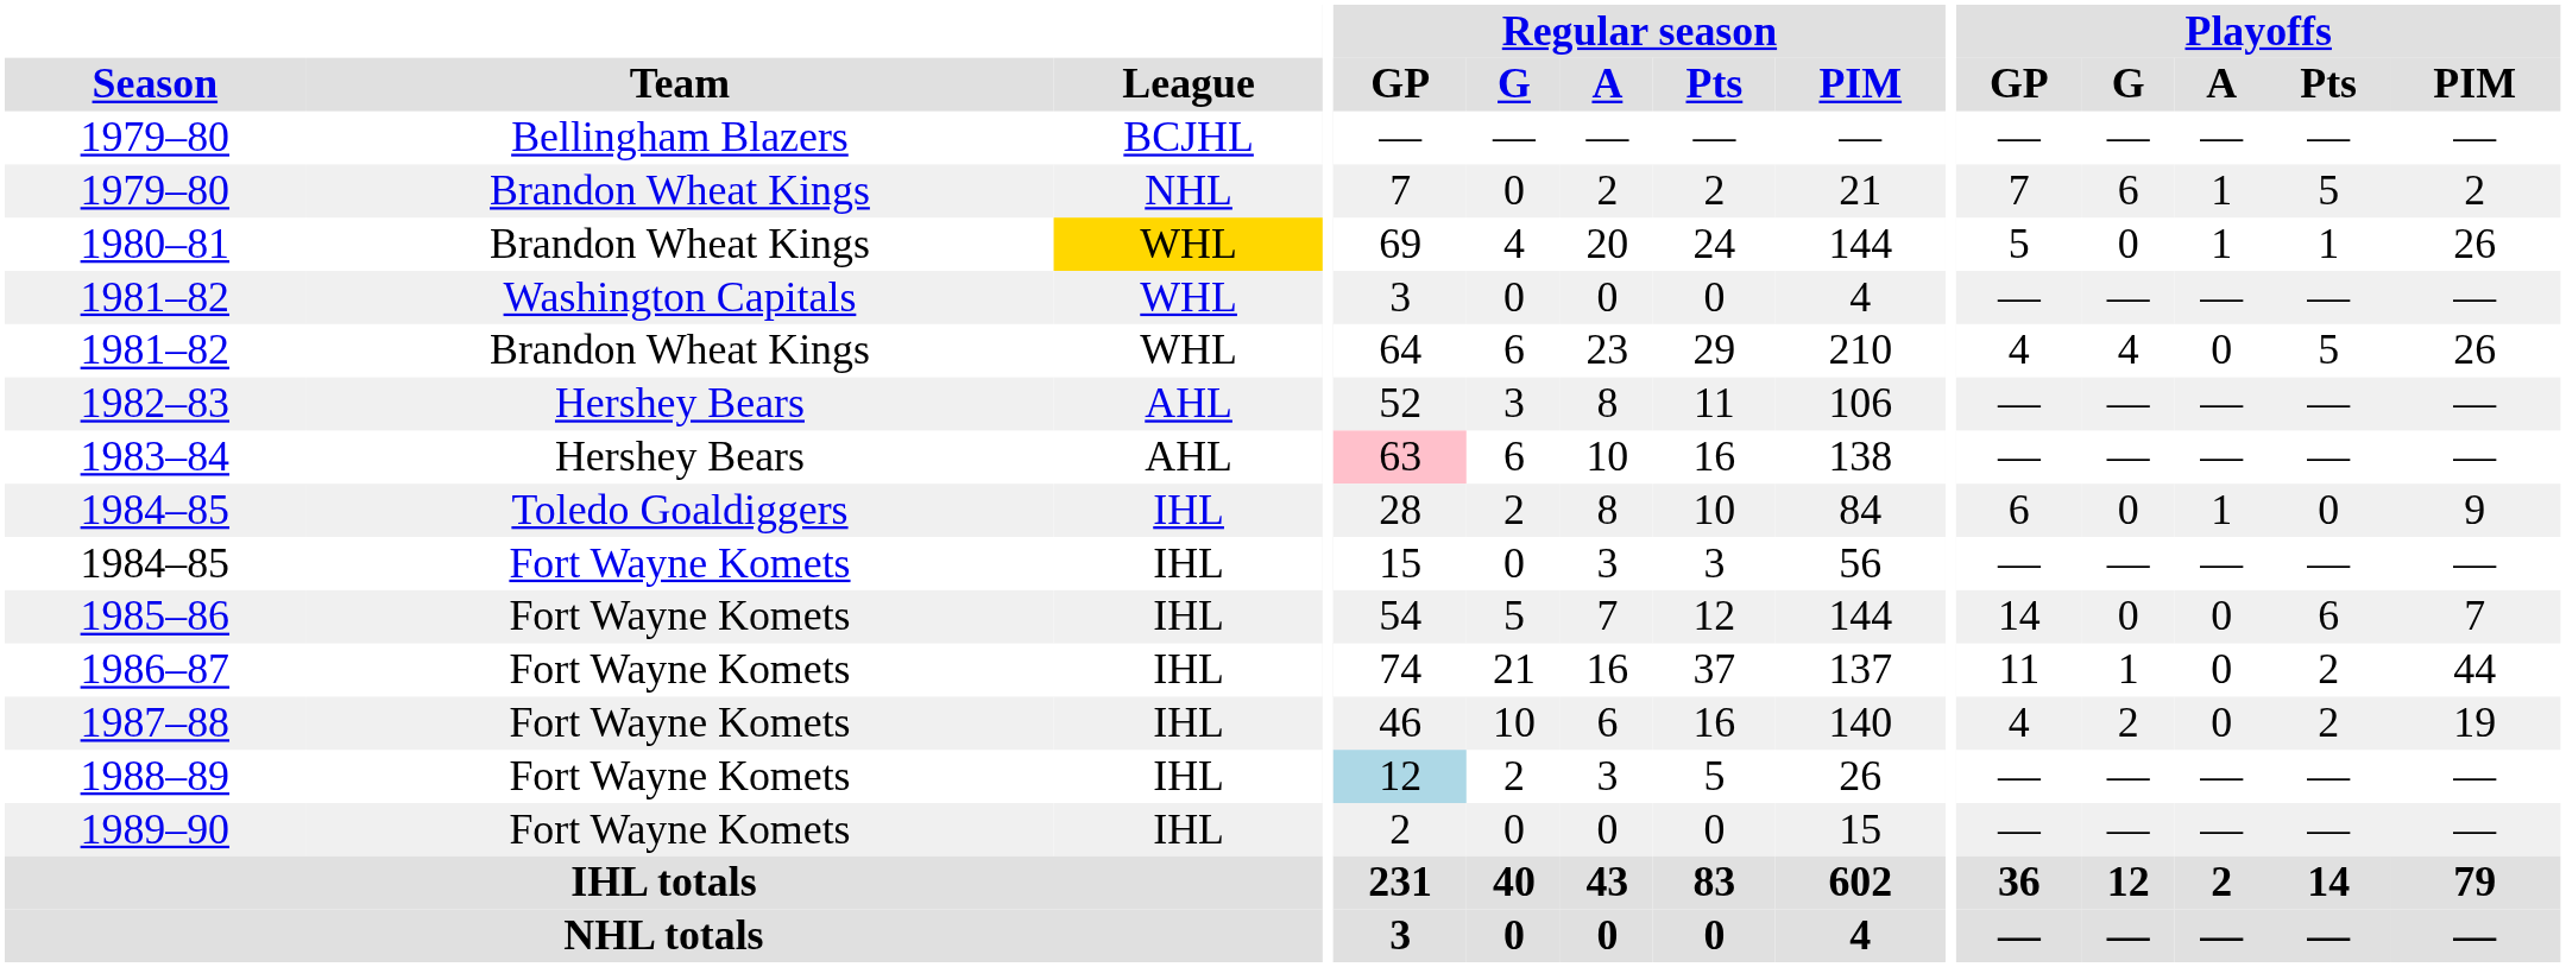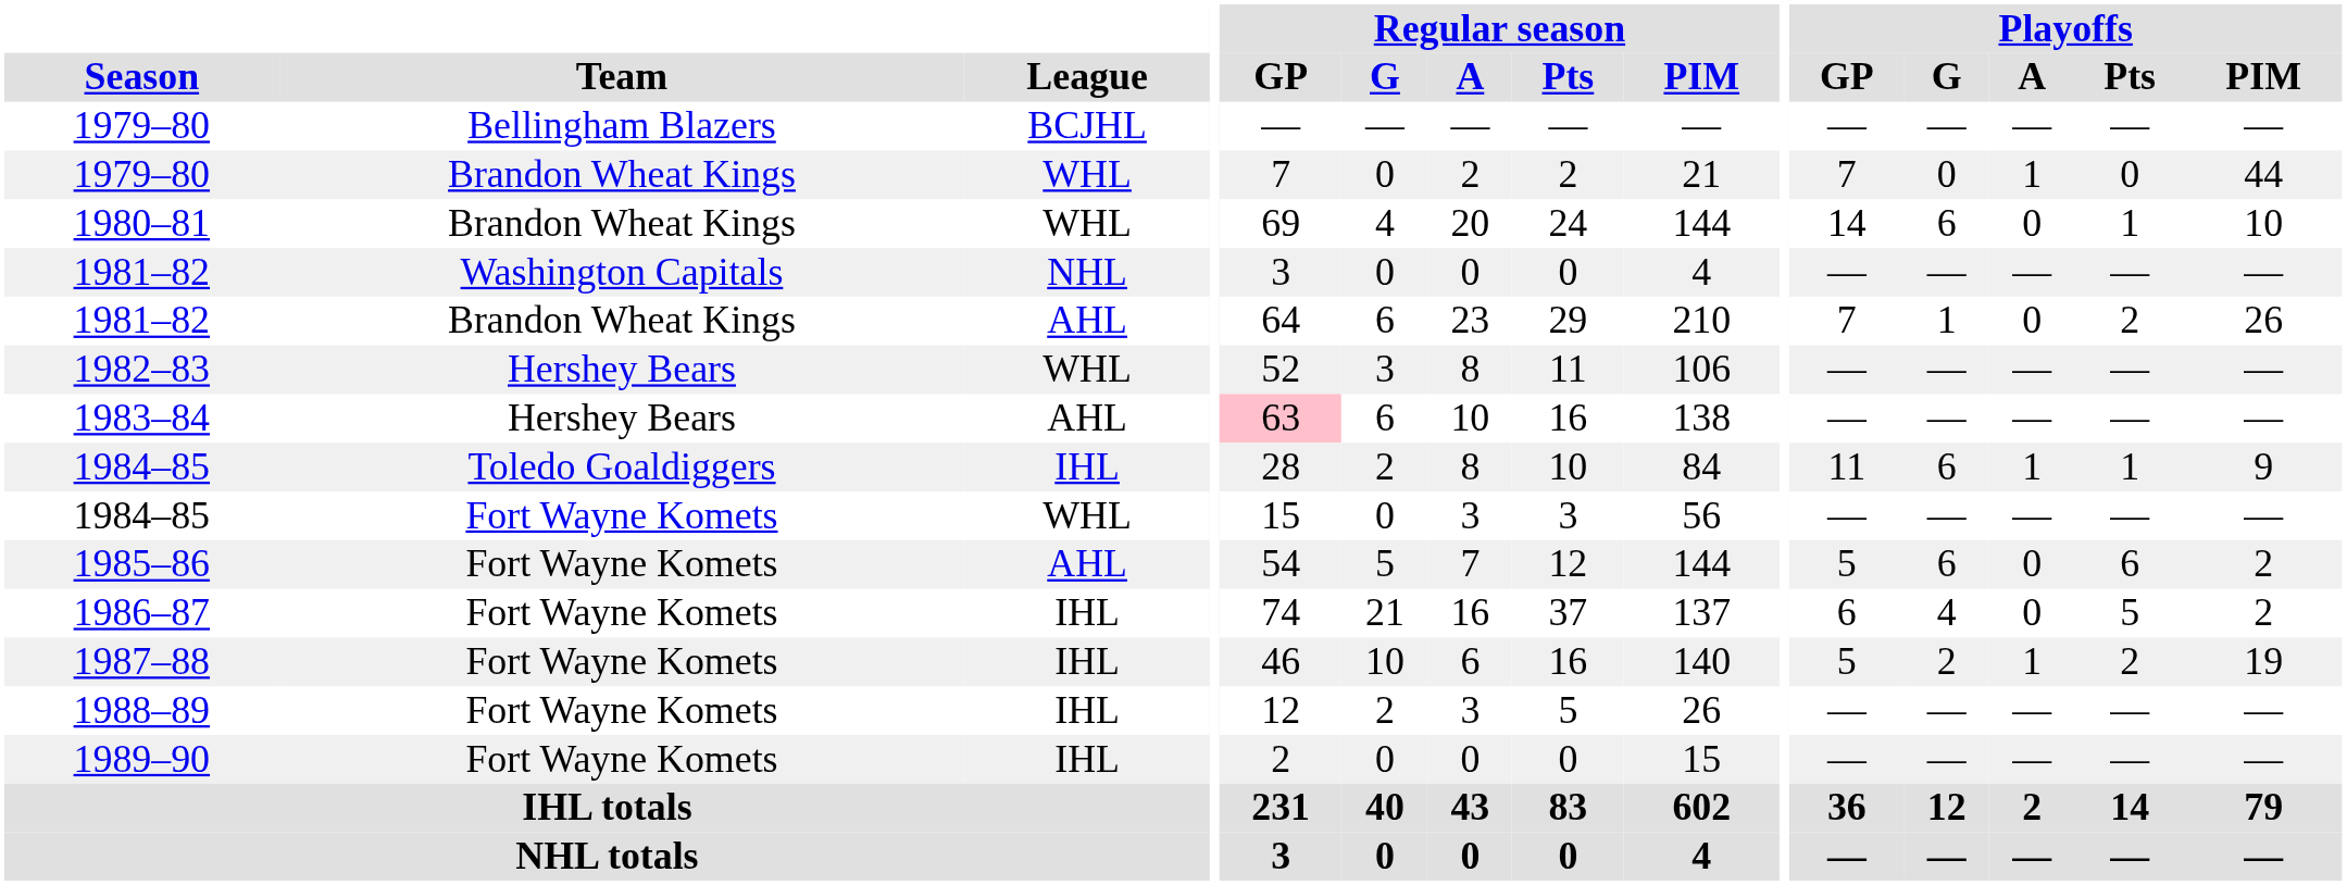 <table border="0" cellpadding="1" cellspacing="0" style="text-align:center; width:60em">
 <tr bgcolor="#e0e0e0">
 <th colspan="3" bgcolor="#ffffff"></th>
 <th rowspan="100" bgcolor="#ffffff"></th>
 <th colspan="5"><a href='#'>Regular season</a></th>
 <th rowspan="100" bgcolor="#ffffff"></th>
 <th colspan="5"><a href='#'>Playoffs</a></th>
 </tr>
 <tr bgcolor="#e0e0e0">
 <th><a href='#'>Season</a></th>
 <th>Team</th>
 <th>League</th>
 <th>GP</th>
 <th><a href='#'>G</a></th>
 <th><a href='#'>A</a></th>
 <th><a href='#'>Pts</a></th>
 <th><a href='#'>PIM</a></th>
 <th>GP</th>
 <th>G</th>
 <th>A</th>
 <th>Pts</th>
 <th>PIM</th>
 </tr>
 <tr>
 <td><a href='#'>1979–80</a></td>
 <td><a href='#'>Bellingham Blazers</a></td>
 <td><a href='#'>BCJHL</a></td>
 <td>—</td>
 <td>—</td>
 <td>—</td>
 <td>—</td>
 <td>—</td>
 <td>—</td>
 <td>—</td>
 <td>—</td>
 <td>—</td>
 <td>—</td>
 </tr>
 <tr bgcolor="#f0f0f0">
 <td><a href='#'>1979–80</a></td>
 <td><a href='#'>Brandon Wheat Kings</a></td>
-<td><a href='#'>NHL</a></td>
+<td><a href='#'>WHL</a></td>
 <td>7</td>
 <td>0</td>
 <td>2</td>
 <td>2</td>
 <td>21</td>
 <td>7</td>
-<td>6</td>
+<td>0</td>
 <td>1</td>
-<td>5</td>
-<td>2</td>
+<td>0</td>
+<td>44</td>
 </tr>
 <tr>
 <td><a href='#'>1980–81</a></td>
 <td>Brandon Wheat Kings</td>
-<td style="background: gold;">WHL</td>
+<td>WHL</td>
 <td>69</td>
 <td>4</td>
 <td>20</td>
 <td>24</td>
 <td>144</td>
-<td>5</td>
+<td>14</td>
+<td>6</td>
 <td>0</td>
 <td>1</td>
-<td>1</td>
-<td>26</td>
+<td>10</td>
 </tr>
 <tr bgcolor="#f0f0f0">
 <td><a href='#'>1981–82</a></td>
 <td><a href='#'>Washington Capitals</a></td>
-<td><a href='#'>WHL</a></td>
+<td><a href='#'>NHL</a></td>
 <td>3</td>
 <td>0</td>
 <td>0</td>
 <td>0</td>
 <td>4</td>
 <td>—</td>
 <td>—</td>
 <td>—</td>
 <td>—</td>
 <td>—</td>
 </tr>
 <tr>
 <td><a href='#'>1981–82</a></td>
 <td>Brandon Wheat Kings</td>
-<td>WHL</td>
+<td><a href='#'>AHL</a></td>
 <td>64</td>
 <td>6</td>
 <td>23</td>
 <td>29</td>
 <td>210</td>
-<td>4</td>
-<td>4</td>
+<td>7</td>
+<td>1</td>
 <td>0</td>
-<td>5</td>
+<td>2</td>
 <td>26</td>
 </tr>
 <tr bgcolor="#f0f0f0">
 <td><a href='#'>1982–83</a></td>
 <td><a href='#'>Hershey Bears</a></td>
-<td><a href='#'>AHL</a></td>
+<td>WHL</td>
 <td>52</td>
 <td>3</td>
 <td>8</td>
 <td>11</td>
 <td>106</td>
 <td>—</td>
 <td>—</td>
 <td>—</td>
 <td>—</td>
 <td>—</td>
 </tr>
 <tr>
 <td><a href='#'>1983–84</a></td>
 <td>Hershey Bears</td>
 <td>AHL</td>
 <td style="background: pink;">63</td>
 <td>6</td>
 <td>10</td>
 <td>16</td>
 <td>138</td>
 <td>—</td>
 <td>—</td>
 <td>—</td>
 <td>—</td>
 <td>—</td>
 </tr>
 <tr bgcolor="#f0f0f0">
 <td><a href='#'>1984–85</a></td>
 <td><a href='#'>Toledo Goaldiggers</a></td>
 <td><a href='#'>IHL</a></td>
 <td>28</td>
 <td>2</td>
 <td>8</td>
 <td>10</td>
 <td>84</td>
+<td>11</td>
 <td>6</td>
-<td>0</td>
 <td>1</td>
-<td>0</td>
+<td>1</td>
 <td>9</td>
 </tr>
 <tr>
 <td>1984–85</td>
 <td><a href='#'>Fort Wayne Komets</a></td>
-<td>IHL</td>
+<td>WHL</td>
 <td>15</td>
 <td>0</td>
 <td>3</td>
 <td>3</td>
 <td>56</td>
 <td>—</td>
 <td>—</td>
 <td>—</td>
 <td>—</td>
 <td>—</td>
 </tr>
 <tr bgcolor="#f0f0f0">
 <td><a href='#'>1985–86</a></td>
 <td>Fort Wayne Komets</td>
-<td>IHL</td>
+<td><a href='#'>AHL</a></td>
 <td>54</td>
 <td>5</td>
 <td>7</td>
 <td>12</td>
 <td>144</td>
-<td>14</td>
-<td>0</td>
+<td>5</td>
+<td>6</td>
 <td>0</td>
 <td>6</td>
-<td>7</td>
+<td>2</td>
 </tr>
 <tr>
 <td><a href='#'>1986–87</a></td>
 <td>Fort Wayne Komets</td>
 <td>IHL</td>
 <td>74</td>
 <td>21</td>
 <td>16</td>
 <td>37</td>
 <td>137</td>
-<td>11</td>
-<td>1</td>
+<td>6</td>
+<td>4</td>
 <td>0</td>
+<td>5</td>
 <td>2</td>
-<td>44</td>
 </tr>
 <tr bgcolor="#f0f0f0">
 <td><a href='#'>1987–88</a></td>
 <td>Fort Wayne Komets</td>
 <td>IHL</td>
 <td>46</td>
 <td>10</td>
 <td>6</td>
 <td>16</td>
 <td>140</td>
-<td>4</td>
+<td>5</td>
 <td>2</td>
-<td>0</td>
+<td>1</td>
 <td>2</td>
 <td>19</td>
 </tr>
 <tr>
 <td><a href='#'>1988–89</a></td>
 <td>Fort Wayne Komets</td>
 <td>IHL</td>
-<td style="background: lightblue;">12</td>
+<td>12</td>
 <td>2</td>
 <td>3</td>
 <td>5</td>
 <td>26</td>
 <td>—</td>
 <td>—</td>
 <td>—</td>
 <td>—</td>
 <td>—</td>
 </tr>
 <tr bgcolor="#f0f0f0">
 <td><a href='#'>1989–90</a></td>
 <td>Fort Wayne Komets</td>
 <td>IHL</td>
 <td>2</td>
 <td>0</td>
 <td>0</td>
 <td>0</td>
 <td>15</td>
 <td>—</td>
 <td>—</td>
 <td>—</td>
 <td>—</td>
 <td>—</td>
 </tr>
 <tr bgcolor="#e0e0e0">
 <th colspan="3">IHL totals</th>
 <th>231</th>
 <th>40</th>
 <th>43</th>
 <th>83</th>
 <th>602</th>
 <th>36</th>
 <th>12</th>
 <th>2</th>
 <th>14</th>
 <th>79</th>
 </tr>
 <tr bgcolor="#e0e0e0">
 <th colspan="3">NHL totals</th>
 <th>3</th>
 <th>0</th>
 <th>0</th>
 <th>0</th>
 <th>4</th>
 <th>—</th>
 <th>—</th>
 <th>—</th>
 <th>—</th>
 <th>—</th>
 </tr>
 </table>
